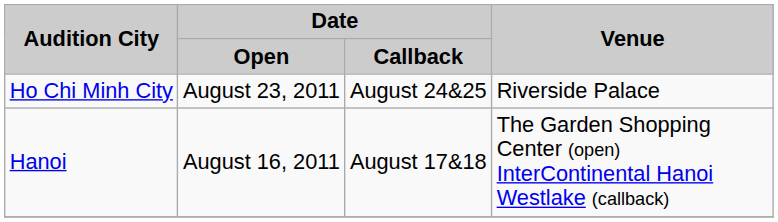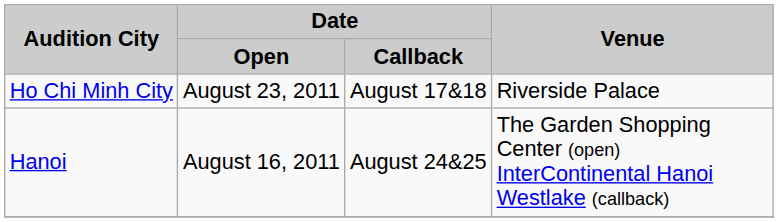 <table class="wikitable" border="1">
 <tr>
 <td rowspan=2 bgcolor="#CCCCCC" align="Center"><strong>Audition City</strong></td>
 <td colspan=2 bgcolor="#CCCCCC" align="Center"><strong>Date</strong></td>
 <td rowspan=2 bgcolor="#cccccc" width=200 align=center><strong>Venue</strong></td>
 </tr>
 <tr>
 <td bgcolor="#CCCCCC" align="Center"><strong>Open</strong></td>
 <td bgcolor="#CCCCCC" align="Center"><strong>Callback</strong></td>
 </tr>
 <tr>
 <td><a href='#'>Ho Chi Minh City</a></td>
 <td>August 23, 2011</td>
-<td>August 24&25</td>
+<td>August 17&18</td>
 <td>Riverside Palace</td>
 </tr>
 <tr>
 <td><a href='#'>Hanoi</a></td>
 <td>August 16, 2011</td>
-<td>August 17&18</td>
+<td>August 24&25</td>
 <td>The Garden Shopping Center <small>(open)</small><br><a href='#'>InterContinental Hanoi Westlake</a> <small>(callback)</small></td>
 </tr>
 <tr>
 </tr>
 </table>
